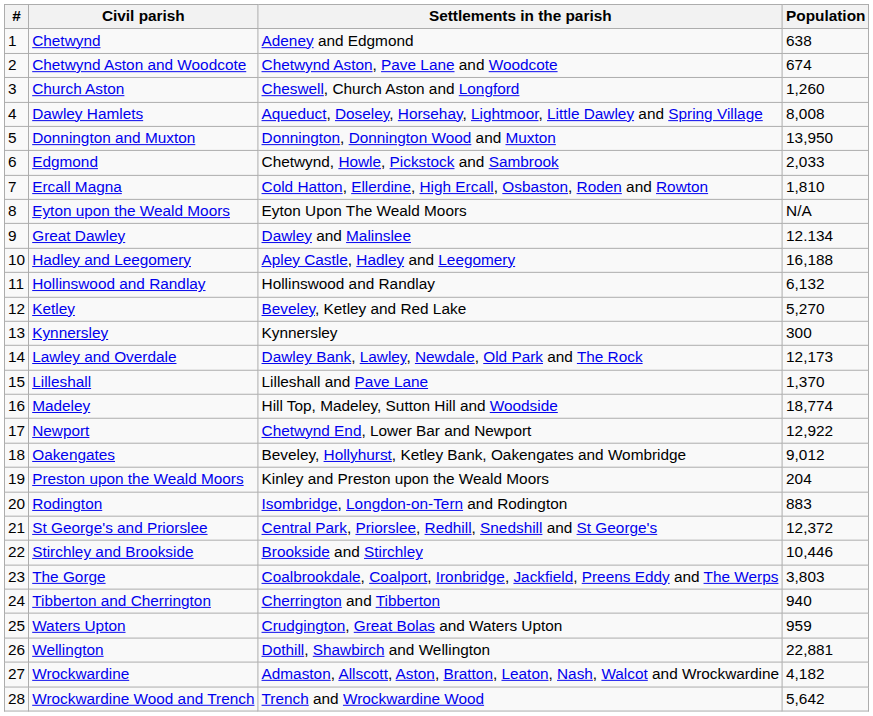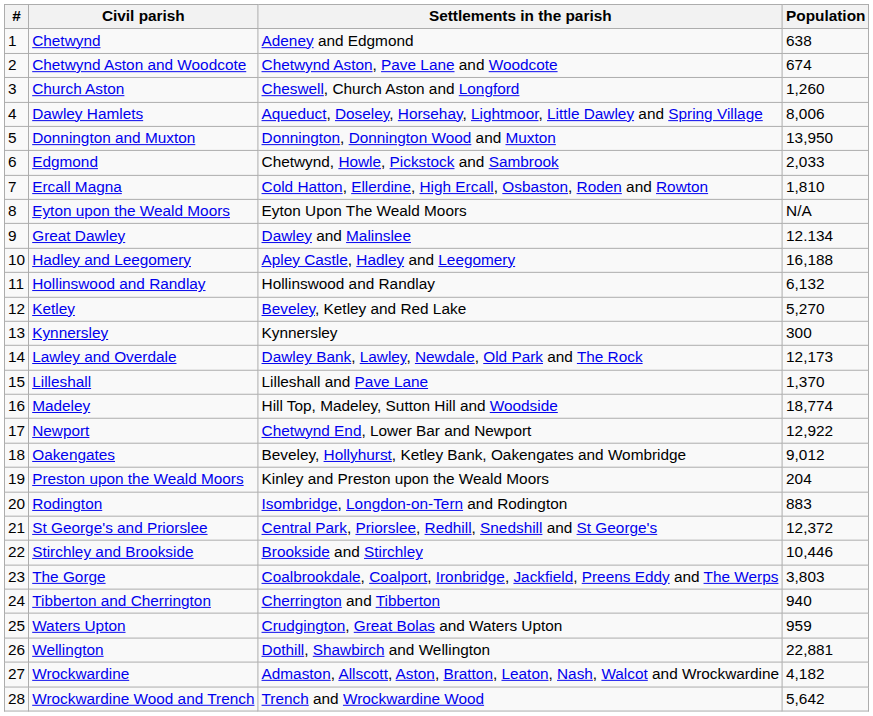 <table class="wikitable">
 <tr>
 <th>#</th>
 <th>Civil parish</th>
 <th>Settlements in the parish</th>
 <th>Population</th>
 </tr>
 <tr>
 <td>1</td>
 <td><a href='#'>Chetwynd</a></td>
 <td><a href='#'>Adeney</a> and Edgmond</td>
 <td>638</td>
 </tr>
 <tr>
 <td>2</td>
 <td><a href='#'>Chetwynd Aston and Woodcote</a></td>
 <td><a href='#'>Chetwynd Aston</a>, <a href='#'>Pave Lane</a> and <a href='#'>Woodcote</a></td>
 <td>674</td>
 </tr>
 <tr>
 <td>3</td>
 <td><a href='#'>Church Aston</a></td>
 <td><a href='#'>Cheswell</a>, Church Aston and <a href='#'>Longford</a></td>
 <td>1,260</td>
 </tr>
 <tr>
 <td>4</td>
 <td><a href='#'>Dawley Hamlets</a></td>
 <td><a href='#'>Aqueduct</a>, <a href='#'>Doseley</a>, <a href='#'>Horsehay</a>, <a href='#'>Lightmoor</a>, <a href='#'>Little Dawley</a> and <a href='#'>Spring Village</a></td>
-<td>8,008</td>
+<td>8,006</td>
 </tr>
 <tr>
 <td>5</td>
 <td><a href='#'>Donnington and Muxton</a></td>
 <td><a href='#'>Donnington</a>, <a href='#'>Donnington Wood</a> and <a href='#'>Muxton</a></td>
 <td>13,950</td>
 </tr>
 <tr>
 <td>6</td>
 <td><a href='#'>Edgmond</a></td>
 <td>Chetwynd, <a href='#'>Howle</a>, <a href='#'>Pickstock</a> and <a href='#'>Sambrook</a></td>
 <td>2,033</td>
 </tr>
 <tr>
 <td>7</td>
 <td><a href='#'>Ercall Magna</a></td>
 <td><a href='#'>Cold Hatton</a>, <a href='#'>Ellerdine</a>, <a href='#'>High Ercall</a>, <a href='#'>Osbaston</a>, <a href='#'>Roden</a> and <a href='#'>Rowton</a></td>
 <td>1,810</td>
 </tr>
 <tr>
 <td>8</td>
 <td><a href='#'>Eyton upon the Weald Moors</a></td>
 <td>Eyton Upon The Weald Moors</td>
 <td>N/A</td>
 </tr>
 <tr>
 <td>9</td>
 <td><a href='#'>Great Dawley</a></td>
 <td><a href='#'>Dawley</a> and <a href='#'>Malinslee</a></td>
 <td>12.134</td>
 </tr>
 <tr>
 <td>10</td>
 <td><a href='#'>Hadley and Leegomery</a></td>
 <td><a href='#'>Apley Castle</a>, <a href='#'>Hadley</a> and <a href='#'>Leegomery</a></td>
 <td>16,188</td>
 </tr>
 <tr>
 <td>11</td>
 <td><a href='#'>Hollinswood and Randlay</a></td>
 <td>Hollinswood and Randlay</td>
 <td>6,132</td>
 </tr>
 <tr>
 <td>12</td>
 <td><a href='#'>Ketley</a></td>
 <td><a href='#'>Beveley</a>, Ketley and Red Lake</td>
 <td>5,270</td>
 </tr>
 <tr>
 <td>13</td>
 <td><a href='#'>Kynnersley</a></td>
 <td>Kynnersley</td>
 <td>300</td>
 </tr>
 <tr>
 <td>14</td>
 <td><a href='#'>Lawley and Overdale</a></td>
 <td><a href='#'>Dawley Bank</a>, <a href='#'>Lawley</a>, <a href='#'>Newdale</a>, <a href='#'>Old Park</a> and <a href='#'>The Rock</a></td>
 <td>12,173</td>
 </tr>
 <tr>
 <td>15</td>
 <td><a href='#'>Lilleshall</a></td>
 <td>Lilleshall and <a href='#'>Pave Lane</a></td>
 <td>1,370</td>
 </tr>
 <tr>
 <td>16</td>
 <td><a href='#'>Madeley</a></td>
 <td>Hill Top, Madeley, Sutton Hill and <a href='#'>Woodside</a></td>
 <td>18,774</td>
 </tr>
 <tr>
 <td>17</td>
 <td><a href='#'>Newport</a></td>
 <td><a href='#'>Chetwynd End</a>, Lower Bar and Newport</td>
 <td>12,922</td>
 </tr>
 <tr>
 <td>18</td>
 <td><a href='#'>Oakengates</a></td>
 <td>Beveley, <a href='#'>Hollyhurst</a>, Ketley Bank, Oakengates and Wombridge</td>
 <td>9,012</td>
 </tr>
 <tr>
 <td>19</td>
 <td><a href='#'>Preston upon the Weald Moors</a></td>
 <td>Kinley and Preston upon the Weald Moors</td>
 <td>204</td>
 </tr>
 <tr>
 <td>20</td>
 <td><a href='#'>Rodington</a></td>
 <td><a href='#'>Isombridge</a>, <a href='#'>Longdon-on-Tern</a> and Rodington</td>
 <td>883</td>
 </tr>
 <tr>
 <td>21</td>
 <td><a href='#'>St George's and Priorslee</a></td>
 <td><a href='#'>Central Park</a>, <a href='#'>Priorslee</a>, <a href='#'>Redhill</a>, <a href='#'>Snedshill</a> and <a href='#'>St George's</a></td>
 <td>12,372</td>
 </tr>
 <tr>
 <td>22</td>
 <td><a href='#'>Stirchley and Brookside</a></td>
 <td><a href='#'>Brookside</a> and <a href='#'>Stirchley</a></td>
 <td>10,446</td>
 </tr>
 <tr>
 <td>23</td>
 <td><a href='#'>The Gorge</a></td>
 <td><a href='#'>Coalbrookdale</a>, <a href='#'>Coalport</a>, <a href='#'>Ironbridge</a>, <a href='#'>Jackfield</a>, <a href='#'>Preens Eddy</a> and <a href='#'>The Werps</a></td>
 <td>3,803</td>
 </tr>
 <tr>
 <td>24</td>
 <td><a href='#'>Tibberton and Cherrington</a></td>
 <td><a href='#'>Cherrington</a> and <a href='#'>Tibberton</a></td>
 <td>940</td>
 </tr>
 <tr>
 <td>25</td>
 <td><a href='#'>Waters Upton</a></td>
 <td><a href='#'>Crudgington</a>, <a href='#'>Great Bolas</a> and Waters Upton</td>
 <td>959</td>
 </tr>
 <tr>
 <td>26</td>
 <td><a href='#'>Wellington</a></td>
 <td><a href='#'>Dothill</a>, <a href='#'>Shawbirch</a> and Wellington</td>
 <td>22,881</td>
 </tr>
 <tr>
 <td>27</td>
 <td><a href='#'>Wrockwardine</a></td>
 <td><a href='#'>Admaston</a>, <a href='#'>Allscott</a>, <a href='#'>Aston</a>, <a href='#'>Bratton</a>, <a href='#'>Leaton</a>, <a href='#'>Nash</a>, <a href='#'>Walcot</a> and Wrockwardine</td>
 <td>4,182</td>
 </tr>
 <tr>
 <td>28</td>
 <td><a href='#'>Wrockwardine Wood and Trench</a></td>
 <td><a href='#'>Trench</a> and <a href='#'>Wrockwardine Wood</a></td>
 <td>5,642</td>
 </tr>
 </table>
